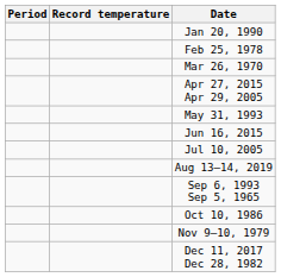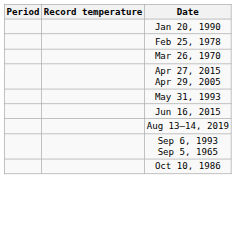 <table class="wikitable mw-collapsible sortable" style="text-align:center;">
 <tr>
 <th>Period</th>
 <th>Record temperature</th>
 <th>Date</th>
 </tr>
 <tr>
 <td></td>
 <td></td>
 <td>Jan 20, 1990</td>
 </tr>
 <tr>
 <td></td>
 <td></td>
 <td>Feb 25, 1978</td>
 </tr>
 <tr>
 <td></td>
 <td></td>
 <td>Mar 26, 1970</td>
 </tr>
 <tr>
 <td></td>
 <td></td>
 <td data-sort-value="Apr 27, 2015">Apr 27, 2015<br>Apr 29, 2005</td>
 </tr>
 <tr>
 <td></td>
 <td></td>
 <td>May 31, 1993</td>
 </tr>
 <tr>
 <td></td>
 <td></td>
 <td>Jun 16, 2015</td>
 </tr>
 <tr>
 <td></td>
 <td></td>
-<td>Jul 10, 2005</td>
-</tr>
-<tr>
-<td></td>
-<td></td>
 <td>Aug 13–14, 2019</td>
 </tr>
 <tr>
 <td></td>
 <td></td>
 <td data-sort-value="Sep 6, 1993">Sep 6, 1993<br>Sep 5, 1965</td>
 </tr>
 <tr>
 <td></td>
 <td></td>
 <td>Oct 10, 1986</td>
 </tr>
-<tr>
-<td></td>
-<td></td>
-<td>Nov 9–10, 1979</td>
-</tr>
-<tr>
-<td></td>
-<td></td>
-<td data-sort-value="Dec 11, 2017">Dec 11, 2017<br>Dec 28, 1982</td>
-</tr>
 </table>
